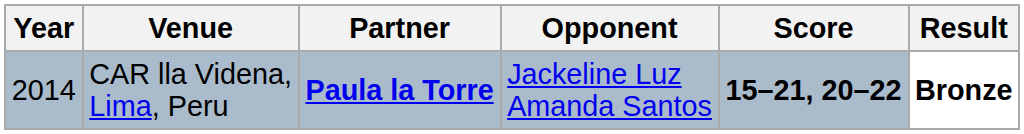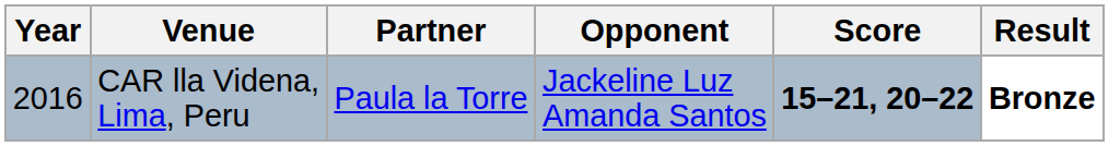 <table class="sortable wikitable" style="font-size: 90%;">
 <tr>
 <th>Year</th>
 <th>Venue</th>
 <th>Partner</th>
 <th>Opponent</th>
 <th>Score</th>
 <th>Result</th>
 </tr>
 <tr>
 </tr>
 <tr style="background:#AABBCC">
-<td align="center">2014</td>
+<td align="center">2016</td>
 <td align="left">CAR lla Videna,<br><a href='#'>Lima</a>, Peru</td>
-<td align="left"><strong> <a href='#'>Paula la Torre</a></strong></td>
+<td align="left"> <a href='#'>Paula la Torre</a></td>
 <td align="left"> <a href='#'>Jackeline Luz</a><br> <a href='#'>Amanda Santos</a></td>
 <td align="left"><strong>15–21, 20–22</strong></td>
 <td style="text-align:left; background:white"> <strong>Bronze</strong></td>
 </tr>
 </table>
